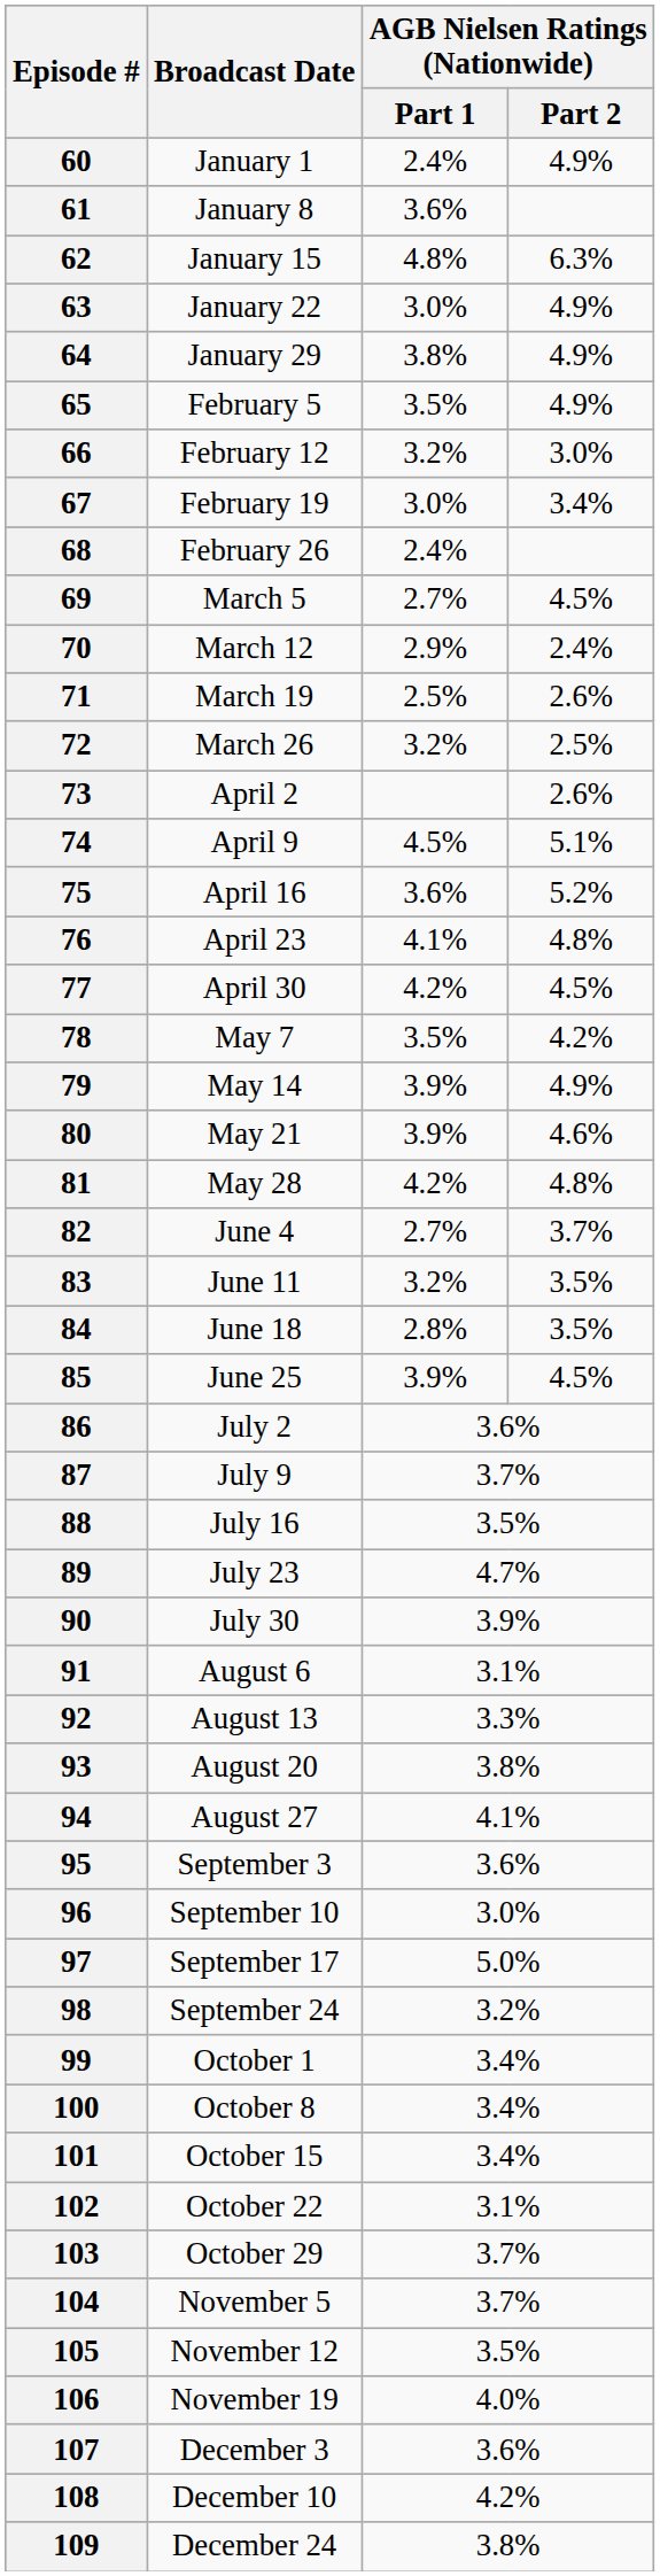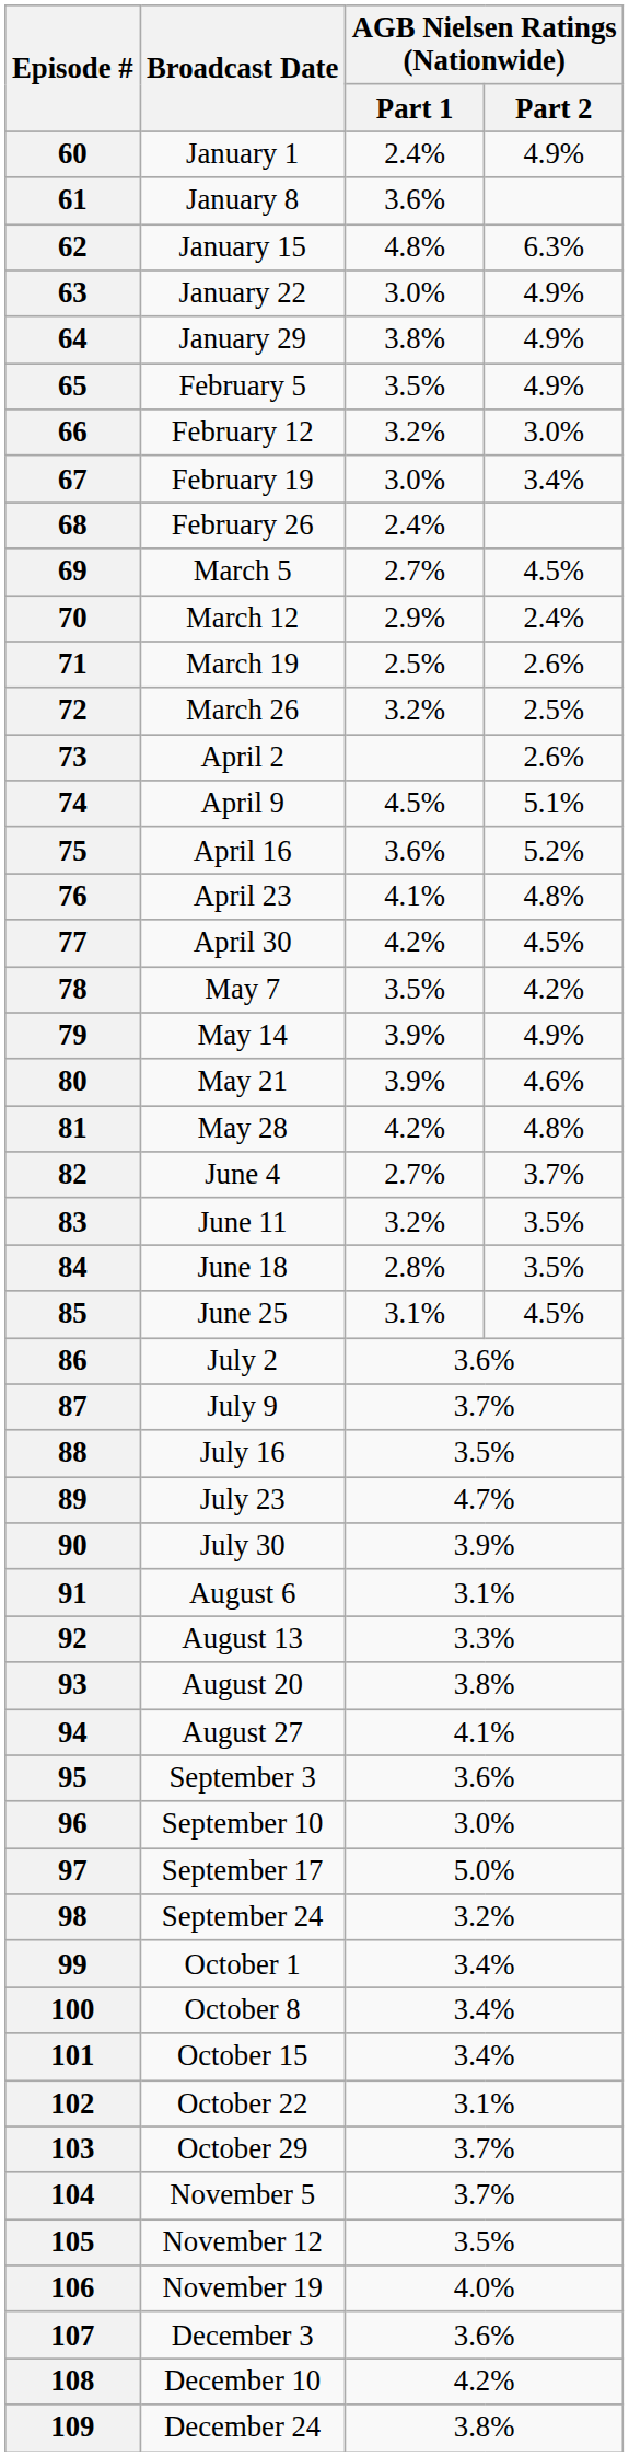 <table class="wikitable" style="text-align:center">
 <tr>
 <th rowspan="2">Episode #</th>
 <th rowspan="2">Broadcast Date</th>
 <th colspan="2">AGB Nielsen Ratings<br>(Nationwide)</th>
 </tr>
 <tr>
 <th>Part 1</th>
 <th>Part 2</th>
 </tr>
 <tr>
 <th>60</th>
 <td>January 1</td>
 <td>2.4%</td>
 <td>4.9%</td>
 </tr>
 <tr>
 <th>61</th>
 <td>January 8</td>
 <td>3.6%</td>
 <td></td>
 </tr>
 <tr>
 <th>62</th>
 <td>January 15</td>
 <td>4.8%</td>
 <td>6.3%</td>
 </tr>
 <tr>
 <th>63</th>
 <td>January 22</td>
 <td>3.0%</td>
 <td>4.9%</td>
 </tr>
 <tr>
 <th>64</th>
 <td>January 29</td>
 <td>3.8%</td>
 <td>4.9%</td>
 </tr>
 <tr>
 <th>65</th>
 <td>February 5</td>
 <td>3.5%</td>
 <td>4.9%</td>
 </tr>
 <tr>
 <th>66</th>
 <td>February 12</td>
 <td>3.2%</td>
 <td>3.0%</td>
 </tr>
 <tr>
 <th>67</th>
 <td>February 19</td>
 <td>3.0%</td>
 <td>3.4%</td>
 </tr>
 <tr>
 <th>68</th>
 <td>February 26</td>
 <td>2.4%</td>
 <td></td>
 </tr>
 <tr>
 <th>69</th>
 <td>March 5</td>
 <td>2.7%</td>
 <td>4.5%</td>
 </tr>
 <tr>
 <th>70</th>
 <td>March 12</td>
 <td>2.9%</td>
 <td>2.4%</td>
 </tr>
 <tr>
 <th>71</th>
 <td>March 19</td>
 <td>2.5%</td>
 <td>2.6%</td>
 </tr>
 <tr>
 <th>72</th>
 <td>March 26</td>
 <td>3.2%</td>
 <td>2.5%</td>
 </tr>
 <tr>
 <th>73</th>
 <td>April 2</td>
 <td></td>
 <td>2.6%</td>
 </tr>
 <tr>
 <th>74</th>
 <td>April 9</td>
 <td>4.5%</td>
 <td>5.1%</td>
 </tr>
 <tr>
 <th>75</th>
 <td>April 16</td>
 <td>3.6%</td>
 <td>5.2%</td>
 </tr>
 <tr>
 <th>76</th>
 <td>April 23</td>
 <td>4.1%</td>
 <td>4.8%</td>
 </tr>
 <tr>
 <th>77</th>
 <td>April 30</td>
 <td>4.2%</td>
 <td>4.5%</td>
 </tr>
 <tr>
 <th>78</th>
 <td>May 7</td>
 <td>3.5%</td>
 <td>4.2%</td>
 </tr>
 <tr>
 <th>79</th>
 <td>May 14</td>
 <td>3.9%</td>
 <td>4.9%</td>
 </tr>
 <tr>
 <th>80</th>
 <td>May 21</td>
 <td>3.9%</td>
 <td>4.6%</td>
 </tr>
 <tr>
 <th>81</th>
 <td>May 28</td>
 <td>4.2%</td>
 <td>4.8%</td>
 </tr>
 <tr>
 <th>82</th>
 <td>June 4</td>
 <td>2.7%</td>
 <td>3.7%</td>
 </tr>
 <tr>
 <th>83</th>
 <td>June 11</td>
 <td>3.2%</td>
 <td>3.5%</td>
 </tr>
 <tr>
 <th>84</th>
 <td>June 18</td>
 <td>2.8%</td>
 <td>3.5%</td>
 </tr>
 <tr>
 <th>85</th>
 <td>June 25</td>
-<td>3.9%</td>
+<td>3.1%</td>
 <td>4.5%</td>
 </tr>
 <tr>
 <th>86</th>
 <td>July 2</td>
 <td colspan="2">3.6%</td>
 </tr>
 <tr>
 <th>87</th>
 <td>July 9</td>
 <td colspan="2">3.7%</td>
 </tr>
 <tr>
 <th>88</th>
 <td>July 16</td>
 <td colspan="2">3.5%</td>
 </tr>
 <tr>
 <th>89</th>
 <td>July 23</td>
 <td colspan="2">4.7%</td>
 </tr>
 <tr>
 <th>90</th>
 <td>July 30</td>
 <td colspan="2">3.9%</td>
 </tr>
 <tr>
 <th>91</th>
 <td>August 6</td>
 <td colspan="2">3.1%</td>
 </tr>
 <tr>
 <th>92</th>
 <td>August 13</td>
 <td colspan="2">3.3%</td>
 </tr>
 <tr>
 <th>93</th>
 <td>August 20</td>
 <td colspan="2">3.8%</td>
 </tr>
 <tr>
 <th>94</th>
 <td>August 27</td>
 <td colspan="2">4.1%</td>
 </tr>
 <tr>
 <th>95</th>
 <td>September 3</td>
 <td colspan="2">3.6%</td>
 </tr>
 <tr>
 <th>96</th>
 <td>September 10</td>
 <td colspan="2">3.0%</td>
 </tr>
 <tr>
 <th>97</th>
 <td>September 17</td>
 <td colspan="2">5.0%</td>
 </tr>
 <tr>
 <th>98</th>
 <td>September 24</td>
 <td colspan="2">3.2%</td>
 </tr>
 <tr>
 <th>99</th>
 <td>October 1</td>
 <td colspan="2">3.4%</td>
 </tr>
 <tr>
 <th>100</th>
 <td>October 8</td>
 <td colspan="2">3.4%</td>
 </tr>
 <tr>
 <th>101</th>
 <td>October 15</td>
 <td colspan="2">3.4%</td>
 </tr>
 <tr>
 <th>102</th>
 <td>October 22</td>
 <td colspan="2">3.1%</td>
 </tr>
 <tr>
 <th>103</th>
 <td>October 29</td>
 <td colspan="2">3.7%</td>
 </tr>
 <tr>
 <th>104</th>
 <td>November 5</td>
 <td colspan="2">3.7%</td>
 </tr>
 <tr>
 <th>105</th>
 <td>November 12</td>
 <td colspan="2">3.5%</td>
 </tr>
 <tr>
 <th>106</th>
 <td>November 19</td>
 <td colspan="2">4.0%</td>
 </tr>
 <tr>
 <th>107</th>
 <td>December 3</td>
 <td colspan="2">3.6%</td>
 </tr>
 <tr>
 <th>108</th>
 <td>December 10</td>
 <td colspan="2">4.2%</td>
 </tr>
 <tr>
 <th>109</th>
 <td>December 24</td>
 <td colspan="2">3.8%</td>
 </tr>
 </table>
